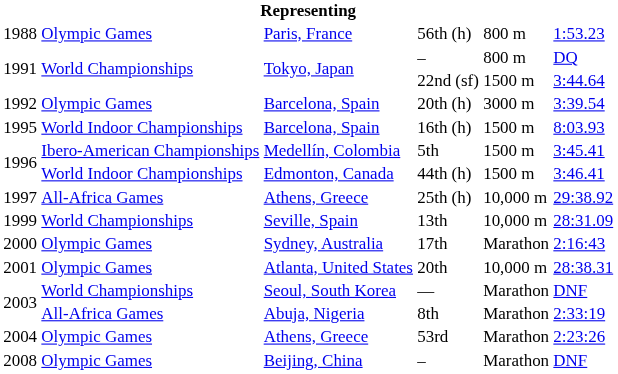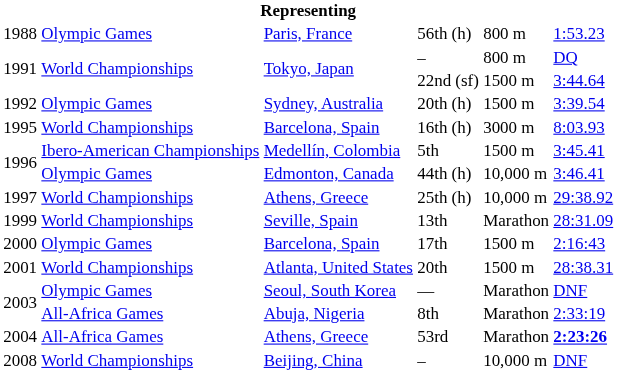 <table>
 <tr>
 <th colspan="6">Representing </th>
 </tr>
 <tr>
 <td>1988</td>
 <td><a href='#'>Olympic Games</a></td>
 <td><a href='#'>Paris, France</a></td>
 <td>56th (h)</td>
 <td>800 m</td>
 <td><a href='#'>1:53.23</a></td>
 </tr>
 <tr>
 <td rowspan=2>1991</td>
 <td rowspan=2><a href='#'>World Championships</a></td>
 <td rowspan=2><a href='#'>Tokyo, Japan</a></td>
 <td>–</td>
 <td>800 m</td>
 <td><a href='#'>DQ</a></td>
 </tr>
 <tr>
 <td>22nd (sf)</td>
 <td>1500 m</td>
 <td><a href='#'>3:44.64</a></td>
 </tr>
 <tr>
 <td>1992</td>
 <td><a href='#'>Olympic Games</a></td>
-<td><a href='#'>Barcelona, Spain</a></td>
+<td><a href='#'>Sydney, Australia</a></td>
 <td>20th (h)</td>
-<td>3000 m</td>
+<td>1500 m</td>
 <td><a href='#'>3:39.54</a></td>
 </tr>
 <tr>
 <td>1995</td>
-<td><a href='#'>World Indoor Championships</a></td>
+<td><a href='#'>World Championships</a></td>
 <td><a href='#'>Barcelona, Spain</a></td>
 <td>16th (h)</td>
-<td>1500 m</td>
+<td>3000 m</td>
 <td><a href='#'>8:03.93</a></td>
 </tr>
 <tr>
 <td rowspan=2>1996</td>
 <td><a href='#'>Ibero-American Championships</a></td>
 <td><a href='#'>Medellín, Colombia</a></td>
 <td>5th</td>
 <td>1500 m</td>
 <td><a href='#'>3:45.41</a></td>
 </tr>
 <tr>
-<td><a href='#'>World Indoor Championships</a></td>
+<td><a href='#'>Olympic Games</a></td>
 <td><a href='#'>Edmonton, Canada</a></td>
 <td>44th (h)</td>
-<td>1500 m</td>
+<td>10,000 m</td>
 <td><a href='#'>3:46.41</a></td>
 </tr>
 <tr>
 <td>1997</td>
-<td><a href='#'>All-Africa Games</a></td>
+<td><a href='#'>World Championships</a></td>
 <td><a href='#'>Athens, Greece</a></td>
 <td>25th (h)</td>
 <td>10,000 m</td>
 <td><a href='#'>29:38.92</a></td>
 </tr>
 <tr>
 <td>1999</td>
 <td><a href='#'>World Championships</a></td>
 <td><a href='#'>Seville, Spain</a></td>
 <td>13th</td>
-<td>10,000 m</td>
+<td>Marathon</td>
 <td><a href='#'>28:31.09</a></td>
 </tr>
 <tr>
 <td>2000</td>
 <td><a href='#'>Olympic Games</a></td>
-<td><a href='#'>Sydney, Australia</a></td>
+<td><a href='#'>Barcelona, Spain</a></td>
 <td>17th</td>
-<td>Marathon</td>
+<td>1500 m</td>
 <td><a href='#'>2:16:43</a></td>
 </tr>
 <tr>
 <td>2001</td>
-<td><a href='#'>Olympic Games</a></td>
+<td><a href='#'>World Championships</a></td>
 <td><a href='#'>Atlanta, United States</a></td>
 <td>20th</td>
-<td>10,000 m</td>
+<td>1500 m</td>
 <td><a href='#'>28:38.31</a></td>
 </tr>
 <tr>
 <td rowspan=2>2003</td>
-<td><a href='#'>World Championships</a></td>
+<td><a href='#'>Olympic Games</a></td>
 <td><a href='#'>Seoul, South Korea</a></td>
 <td>—</td>
 <td>Marathon</td>
 <td><a href='#'>DNF</a></td>
 </tr>
 <tr>
 <td><a href='#'>All-Africa Games</a></td>
 <td><a href='#'>Abuja, Nigeria</a></td>
 <td>8th</td>
 <td>Marathon</td>
 <td><a href='#'>2:33:19</a></td>
 </tr>
 <tr>
 <td>2004</td>
-<td><a href='#'>Olympic Games</a></td>
+<td><a href='#'>All-Africa Games</a></td>
 <td><a href='#'>Athens, Greece</a></td>
 <td>53rd</td>
 <td>Marathon</td>
-<td><a href='#'>2:23:26</a></td>
+<td><strong><a href='#'>2:23:26</a></strong></td>
 </tr>
 <tr>
 <td>2008</td>
-<td><a href='#'>Olympic Games</a></td>
+<td><a href='#'>World Championships</a></td>
 <td><a href='#'>Beijing, China</a></td>
 <td>–</td>
-<td>Marathon</td>
+<td>10,000 m</td>
 <td><a href='#'>DNF</a></td>
 </tr>
 </table>
